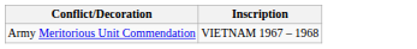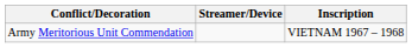 <table class="wikitable">
 <tr>
 <th>Conflict/Decoration</th>
+<th>Streamer/Device</th>
 <th>Inscription</th>
 </tr>
 <tr>
 <td>Army <a href='#'>Meritorious Unit Commendation</a></td>
+<td></td>
 <td>VIETNAM 1967 – 1968</td>
 </tr>
 </table>
